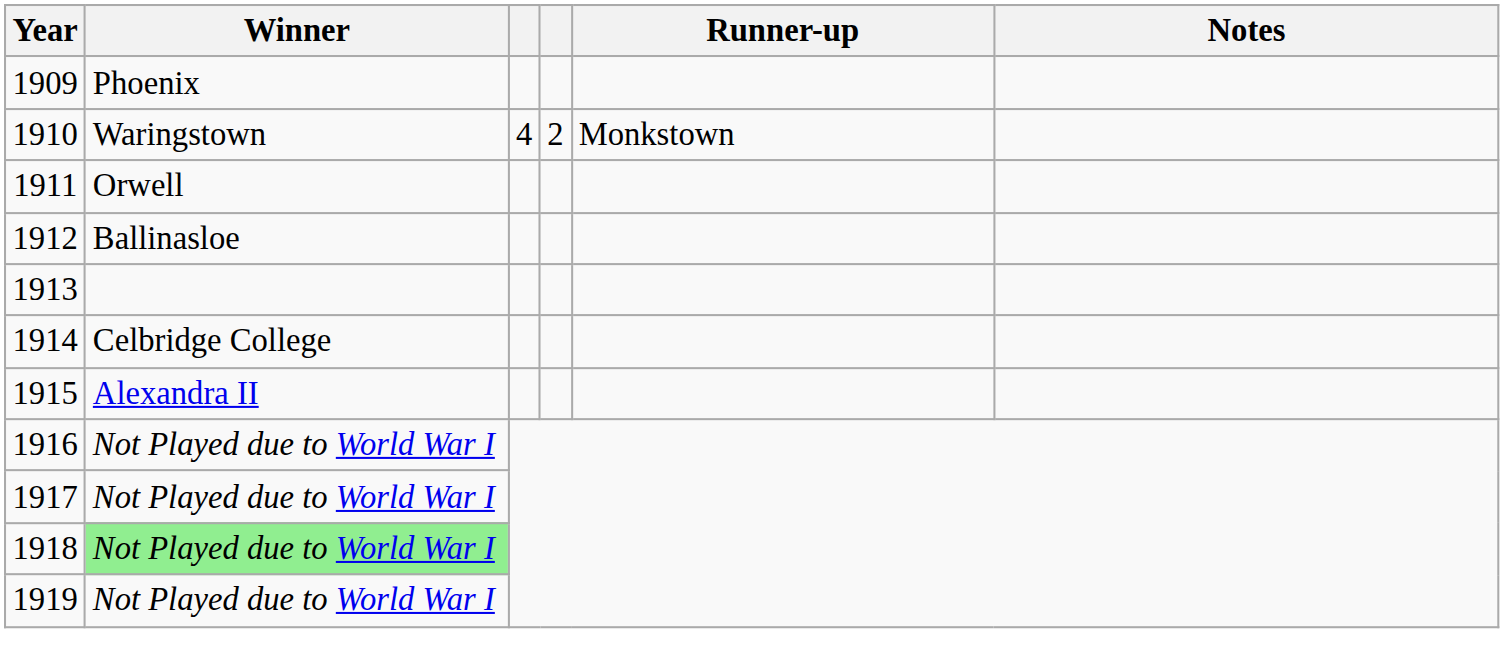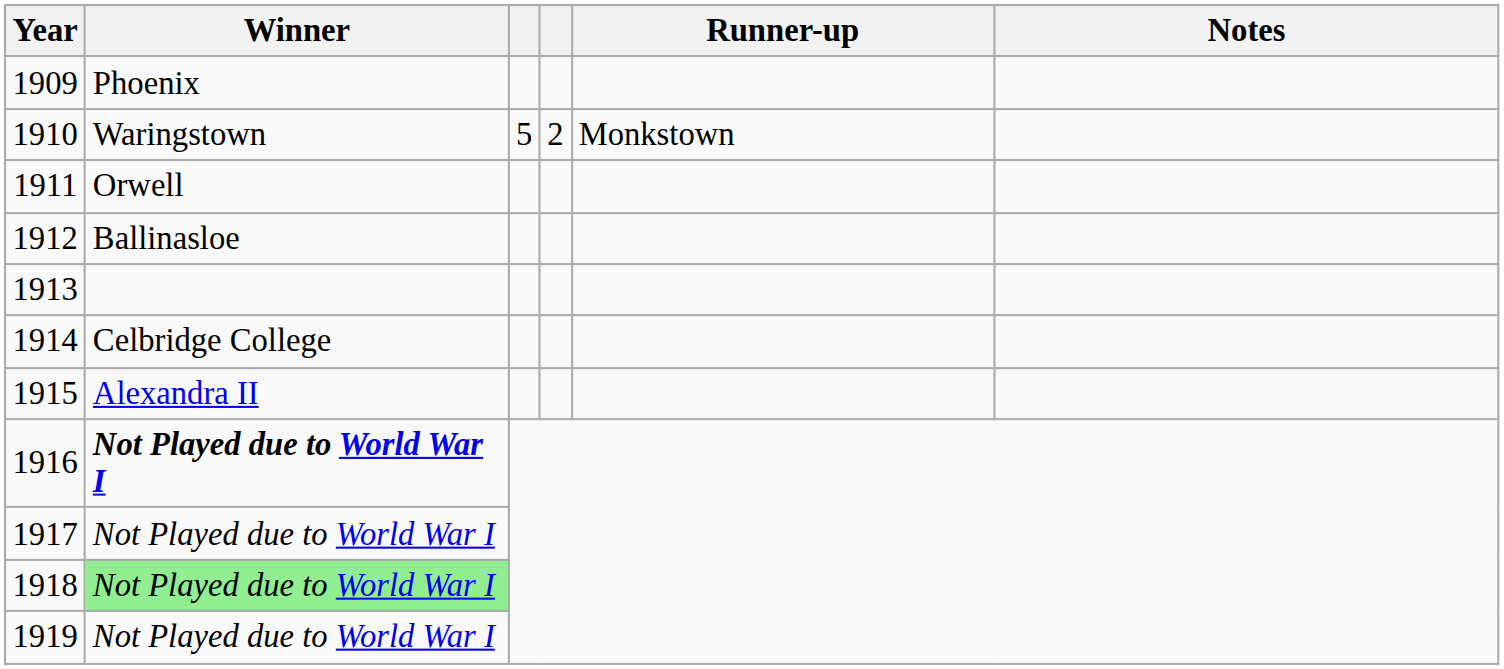 <table class="wikitable">
 <tr>
 <th>Year</th>
 <th>Winner</th>
 <th></th>
 <th></th>
 <th>Runner-up</th>
 <th>Notes</th>
 </tr>
 <tr>
 <td align="center">1909</td>
 <td width="200">Phoenix</td>
 <td align="center"></td>
 <td align="center"></td>
 <td width="200"></td>
 <td width="240"></td>
 </tr>
 <tr>
 <td align="center">1910</td>
 <td>Waringstown</td>
-<td align="center">4</td>
+<td align="center">5</td>
 <td align="center">2</td>
 <td>Monkstown</td>
 <td></td>
 </tr>
 <tr>
 <td align="center">1911</td>
 <td>Orwell</td>
 <td align="center"></td>
 <td align="center"></td>
 <td></td>
 <td></td>
 </tr>
 <tr>
 <td align="center">1912</td>
 <td>Ballinasloe</td>
 <td align="center"></td>
 <td align="center"></td>
 <td></td>
 <td></td>
 </tr>
 <tr>
 <td align="center">1913</td>
 <td></td>
 <td align="center"></td>
 <td align="center"></td>
 <td></td>
 <td></td>
 </tr>
 <tr>
 <td align="center">1914</td>
 <td>Celbridge College</td>
 <td align="center"></td>
 <td align="center"></td>
 <td></td>
 <td></td>
 </tr>
 <tr>
 <td align="center">1915</td>
 <td><a href='#'>Alexandra II</a></td>
 <td align="center"></td>
 <td align="center"></td>
 <td></td>
 <td></td>
 </tr>
 <tr>
 <td align="center">1916</td>
-<td><em>Not Played due to <a href='#'>World War I</a></em></td>
+<td><strong><em>Not Played due to <a href='#'>World War I</a></em></strong></td>
 </tr>
 <tr>
 <td align="center">1917</td>
 <td><em>Not Played due to <a href='#'>World War I</a></em></td>
 </tr>
 <tr>
 <td align="center">1918</td>
 <td style="background: lightgreen;"><em>Not Played due to <a href='#'>World War I</a></em></td>
 </tr>
 <tr>
 <td align="center">1919</td>
 <td><em>Not Played due to <a href='#'>World War I</a></em></td>
 </tr>
 </table>
